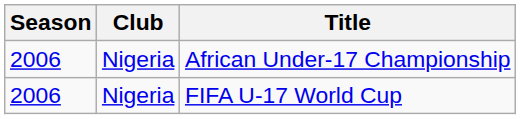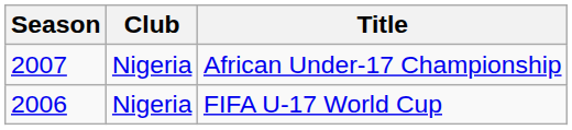 <table class="wikitable">
 <tr>
 <th>Season</th>
 <th>Club</th>
 <th>Title</th>
 </tr>
 <tr>
-<td><a href='#'>2006</a></td>
+<td><a href='#'>2007</a></td>
 <td> <a href='#'>Nigeria</a></td>
 <td><a href='#'>African Under-17 Championship</a></td>
 </tr>
 <tr>
 <td><a href='#'>2006</a></td>
 <td> <a href='#'>Nigeria</a></td>
 <td><a href='#'>FIFA U-17 World Cup</a></td>
 </tr>
 </table>
